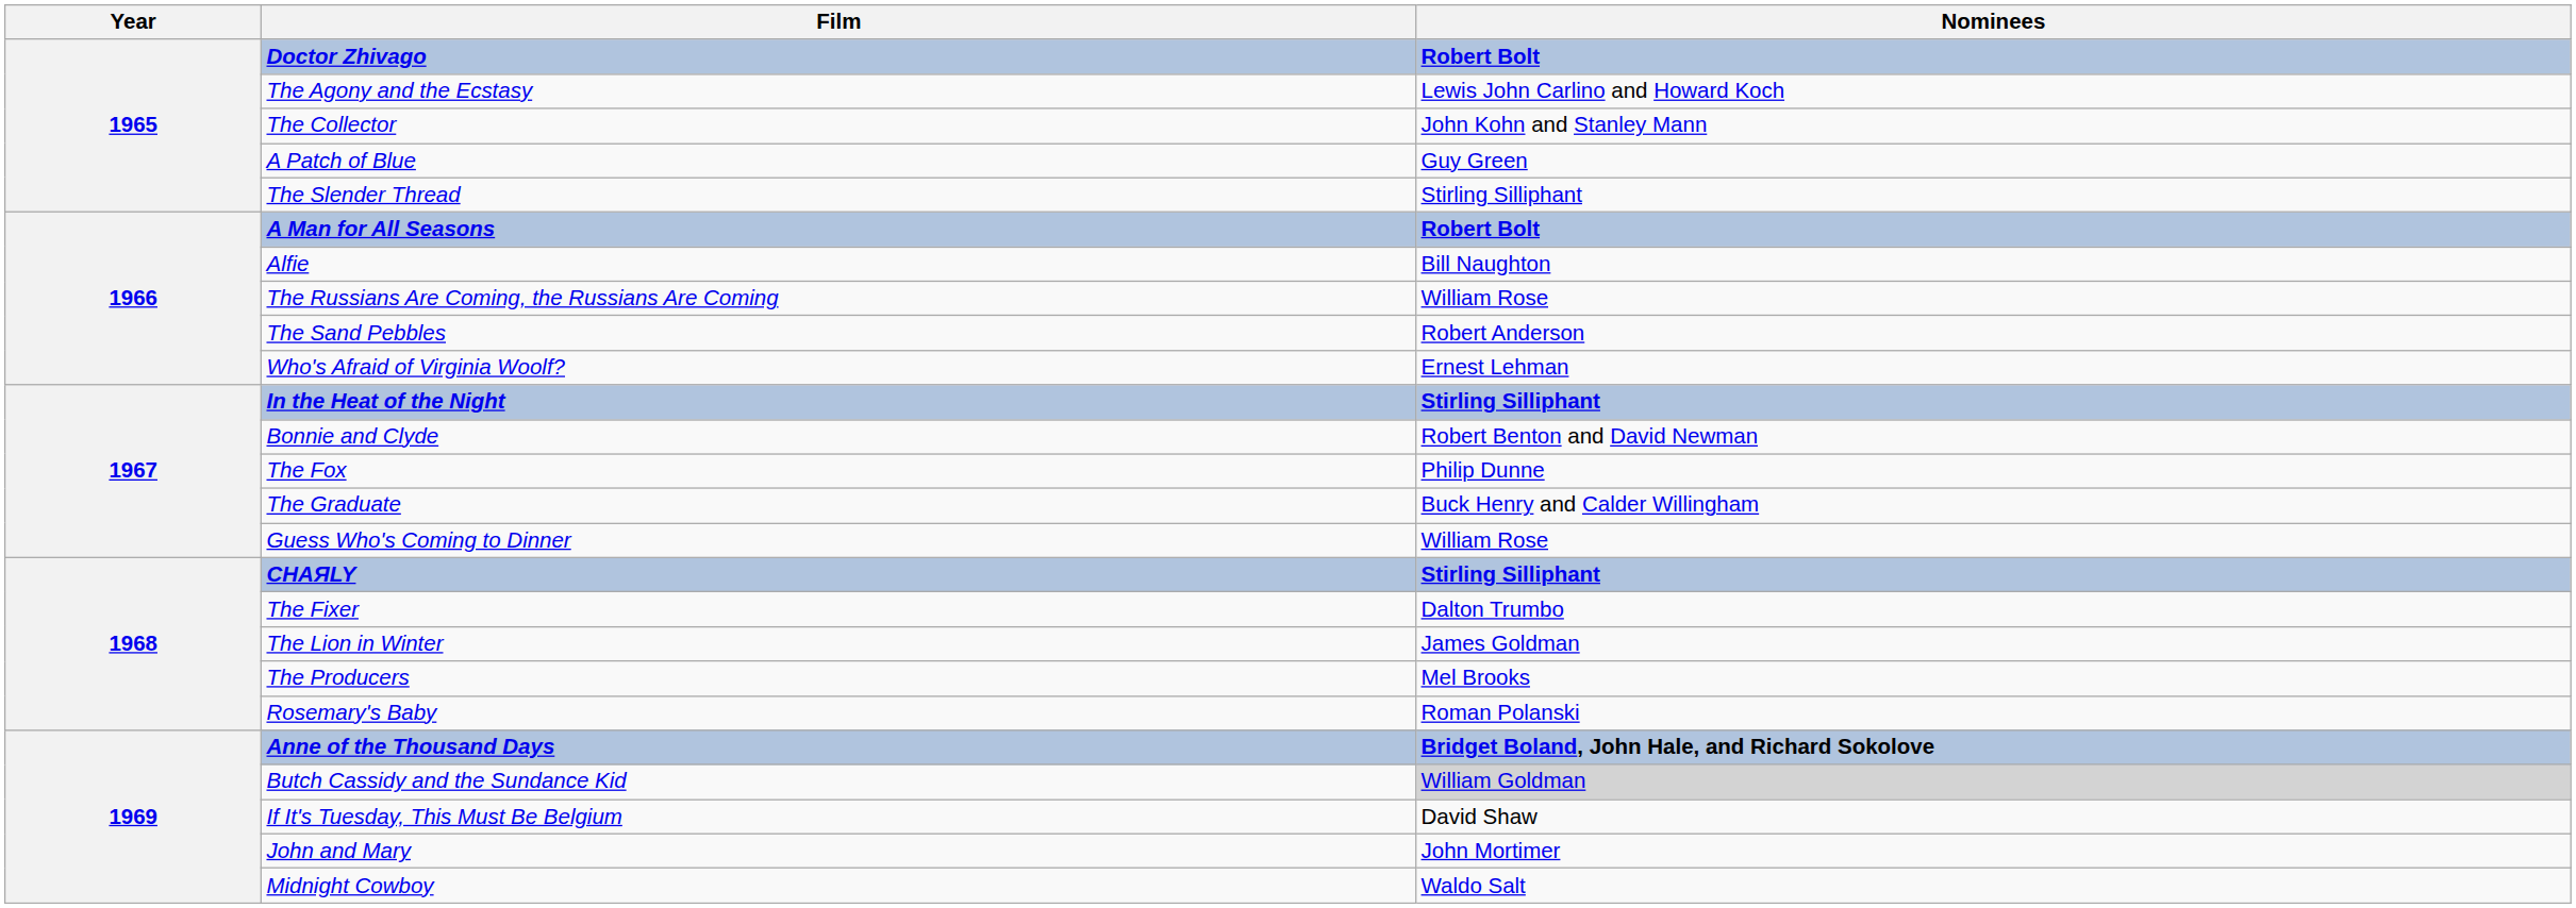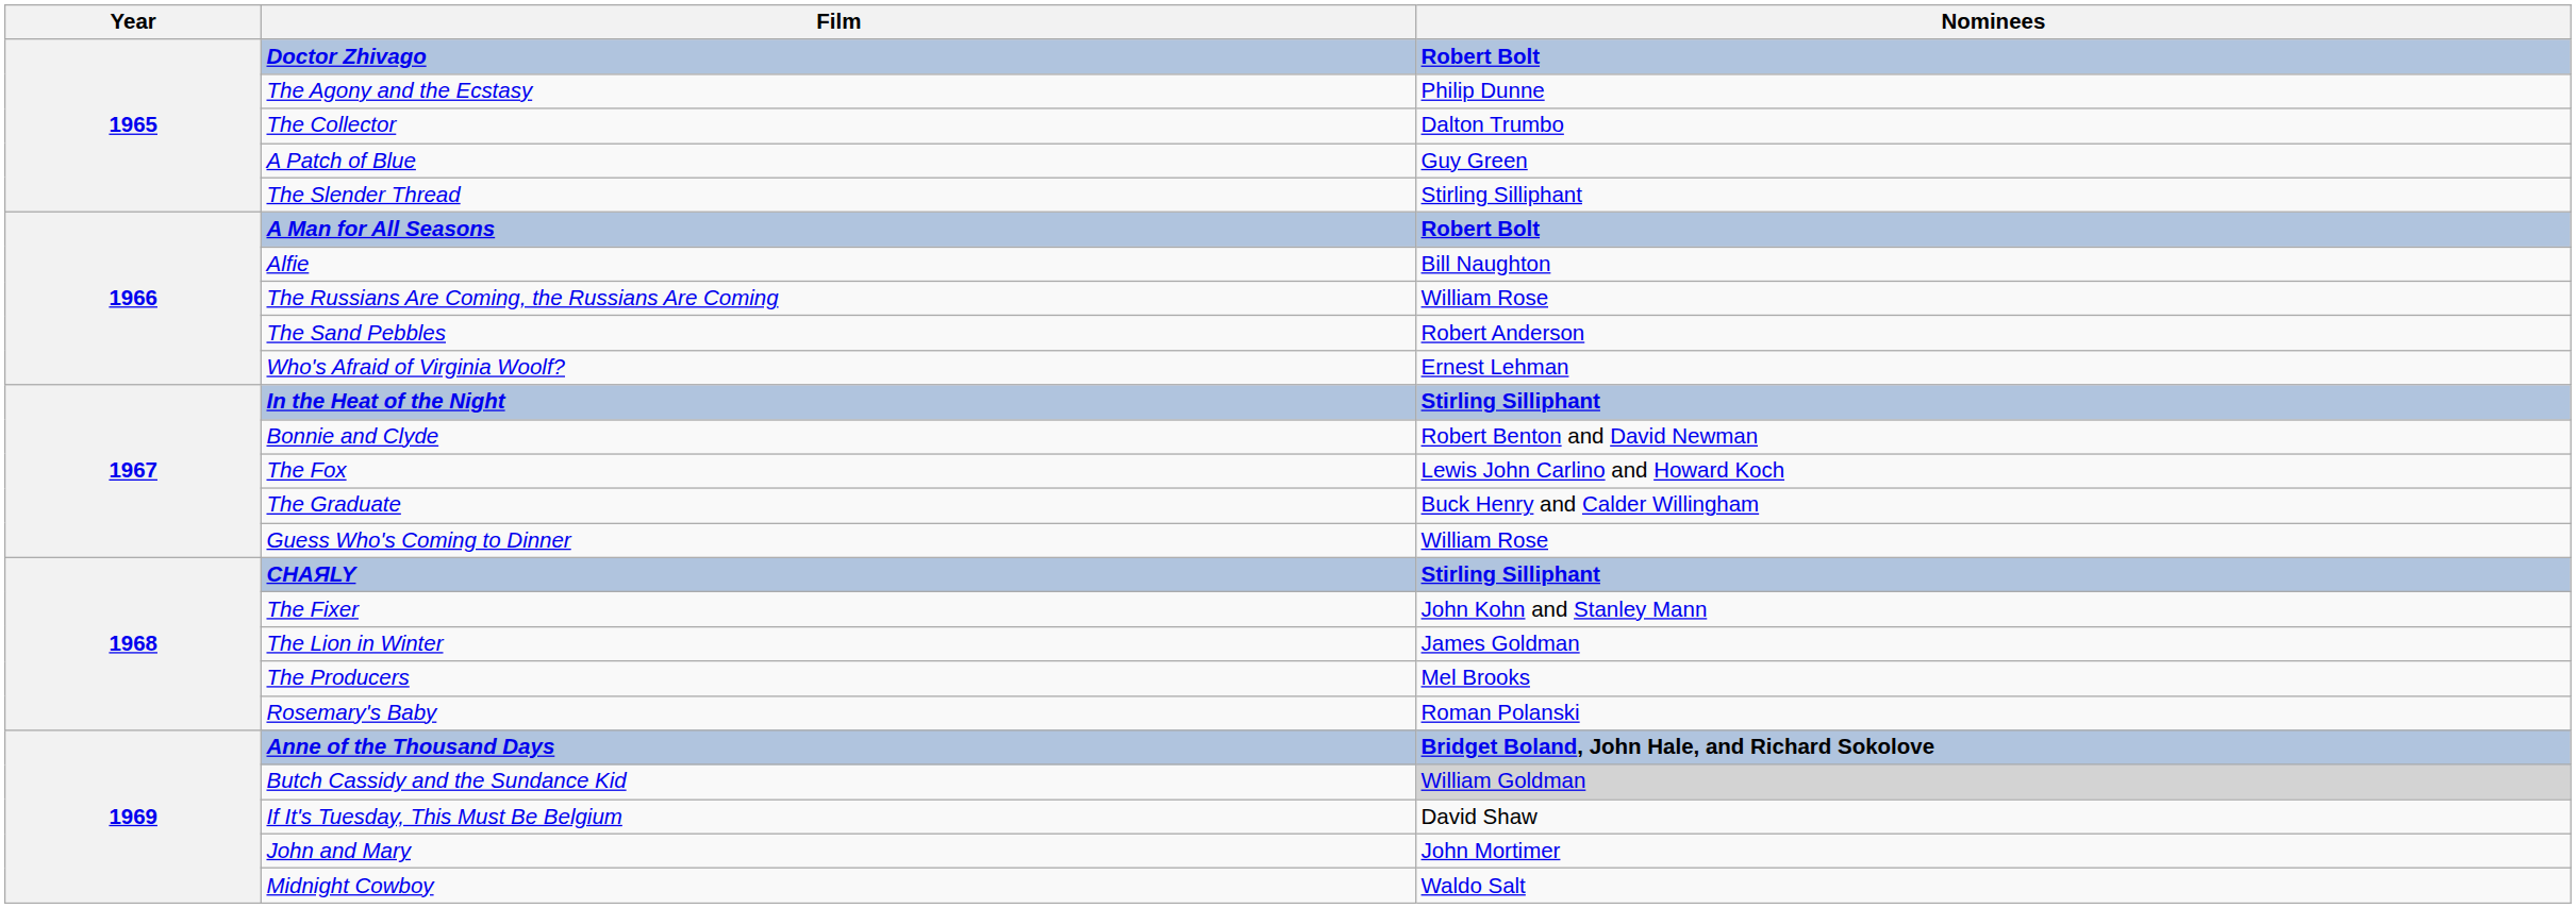 <table class="wikitable sortable" width="95%" cellpadding="5">
 <tr>
 <th width="10%">Year</th>
 <th width="45%">Film</th>
 <th width="45%">Nominees</th>
 </tr>
 <tr>
 <th rowspan="5" style="text-align:center;"><a href='#'>1965</a></th>
 <td style="background:#B0C4DE;"><strong><em><a href='#'>Doctor Zhivago</a></em></strong></td>
 <td style="background:#B0C4DE;"><strong><a href='#'>Robert Bolt</a> </strong></td>
 </tr>
 <tr>
 <td><em><a href='#'>The Agony and the Ecstasy</a></em></td>
-<td><a href='#'>Lewis John Carlino</a> and <a href='#'>Howard Koch</a></td>
+<td><a href='#'>Philip Dunne</a></td>
 </tr>
 <tr>
 <td><em><a href='#'>The Collector</a></em></td>
-<td><a href='#'>John Kohn</a> and <a href='#'>Stanley Mann</a></td>
+<td><a href='#'>Dalton Trumbo</a></td>
 </tr>
 <tr>
 <td><em><a href='#'>A Patch of Blue</a></em></td>
 <td><a href='#'>Guy Green</a></td>
 </tr>
 <tr>
 <td><em><a href='#'>The Slender Thread</a></em></td>
 <td><a href='#'>Stirling Silliphant</a></td>
 </tr>
 <tr>
 <th rowspan="5" style="text-align:center;"><a href='#'>1966</a></th>
 <td style="background:#B0C4DE;"><strong><em><a href='#'>A Man for All Seasons</a></em></strong></td>
 <td style="background:#B0C4DE;"><strong><a href='#'>Robert Bolt</a> </strong></td>
 </tr>
 <tr>
 <td><em><a href='#'>Alfie</a></em></td>
 <td><a href='#'>Bill Naughton</a></td>
 </tr>
 <tr>
 <td><em><a href='#'>The Russians Are Coming, the Russians Are Coming</a></em></td>
 <td><a href='#'>William Rose</a></td>
 </tr>
 <tr>
 <td><em><a href='#'>The Sand Pebbles</a></em></td>
 <td><a href='#'>Robert Anderson</a></td>
 </tr>
 <tr>
 <td><em><a href='#'>Who's Afraid of Virginia Woolf?</a></em></td>
 <td><a href='#'>Ernest Lehman</a></td>
 </tr>
 <tr>
 <th rowspan="5" style="text-align:center;"><a href='#'>1967</a></th>
 <td style="background:#B0C4DE;"><strong><em><a href='#'>In the Heat of the Night</a></em></strong></td>
 <td style="background:#B0C4DE;"><strong><a href='#'>Stirling Silliphant</a> </strong></td>
 </tr>
 <tr>
 <td><em><a href='#'>Bonnie and Clyde</a></em></td>
 <td><a href='#'>Robert Benton</a> and <a href='#'>David Newman</a></td>
 </tr>
 <tr>
 <td><em><a href='#'>The Fox</a></em></td>
-<td><a href='#'>Philip Dunne</a></td>
+<td><a href='#'>Lewis John Carlino</a> and <a href='#'>Howard Koch</a></td>
 </tr>
 <tr>
 <td><em><a href='#'>The Graduate</a></em></td>
 <td><a href='#'>Buck Henry</a> and <a href='#'>Calder Willingham</a></td>
 </tr>
 <tr>
 <td><em><a href='#'>Guess Who's Coming to Dinner</a></em></td>
 <td><a href='#'>William Rose</a></td>
 </tr>
 <tr>
 <th rowspan="5" style="text-align:center;"><a href='#'>1968</a></th>
 <td style="background:#B0C4DE;"><strong><em><a href='#'>CHAЯLY</a></em></strong></td>
 <td style="background:#B0C4DE;"><strong><a href='#'>Stirling Silliphant</a> </strong></td>
 </tr>
 <tr>
 <td><em><a href='#'>The Fixer</a></em></td>
-<td><a href='#'>Dalton Trumbo</a></td>
+<td><a href='#'>John Kohn</a> and <a href='#'>Stanley Mann</a></td>
 </tr>
 <tr>
 <td><em><a href='#'>The Lion in Winter</a></em></td>
 <td><a href='#'>James Goldman</a></td>
 </tr>
 <tr>
 <td><em><a href='#'>The Producers</a></em></td>
 <td><a href='#'>Mel Brooks</a></td>
 </tr>
 <tr>
 <td><em><a href='#'>Rosemary's Baby</a></em></td>
 <td><a href='#'>Roman Polanski</a></td>
 </tr>
 <tr>
 <th rowspan="5" style="text-align:center;"><a href='#'>1969</a></th>
 <td style="background:#B0C4DE;"><strong><em><a href='#'>Anne of the Thousand Days</a></em></strong></td>
 <td style="background:#B0C4DE;"><strong><a href='#'>Bridget Boland</a>, John Hale, and Richard Sokolove </strong></td>
 </tr>
 <tr>
 <td><em><a href='#'>Butch Cassidy and the Sundance Kid</a></em></td>
 <td style="background: lightgrey;"><a href='#'>William Goldman</a></td>
 </tr>
 <tr>
 <td><em><a href='#'>If It's Tuesday, This Must Be Belgium</a></em></td>
 <td>David Shaw</td>
 </tr>
 <tr>
 <td><em><a href='#'>John and Mary</a></em></td>
 <td><a href='#'>John Mortimer</a></td>
 </tr>
 <tr>
 <td><em><a href='#'>Midnight Cowboy</a></em></td>
 <td><a href='#'>Waldo Salt</a></td>
 </tr>
 </table>
